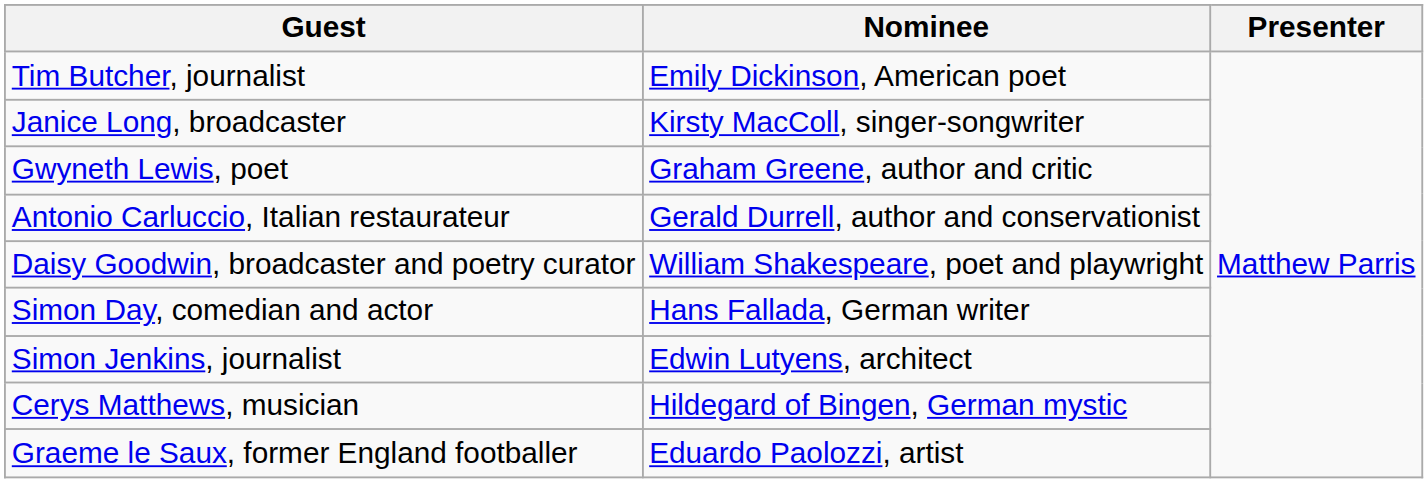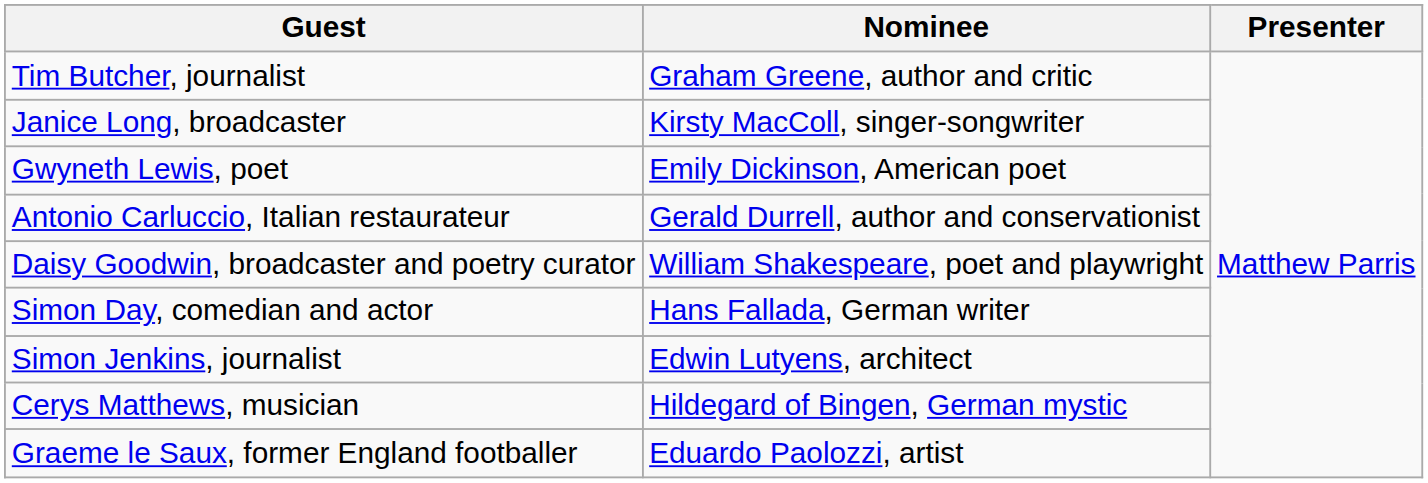 <table class="wikitable">
 <tr>
 <th>Guest</th>
 <th>Nominee</th>
 <th>Presenter</th>
 </tr>
 <tr>
 <td><a href='#'>Tim Butcher</a>, journalist</td>
-<td><a href='#'>Emily Dickinson</a>, American poet</td>
+<td><a href='#'>Graham Greene</a>, author and critic</td>
 <td rowspan="9"><a href='#'>Matthew Parris</a></td>
 </tr>
 <tr>
 <td><a href='#'>Janice Long</a>, broadcaster</td>
 <td><a href='#'>Kirsty MacColl</a>, singer-songwriter</td>
 </tr>
 <tr>
 <td><a href='#'>Gwyneth Lewis</a>, poet</td>
-<td><a href='#'>Graham Greene</a>, author and critic</td>
+<td><a href='#'>Emily Dickinson</a>, American poet</td>
 </tr>
 <tr>
 <td><a href='#'>Antonio Carluccio</a>, Italian restaurateur</td>
 <td><a href='#'>Gerald Durrell</a>, author and conservationist</td>
 </tr>
 <tr>
 <td><a href='#'>Daisy Goodwin</a>, broadcaster and poetry curator</td>
 <td><a href='#'>William Shakespeare</a>, poet and playwright</td>
 </tr>
 <tr>
 <td><a href='#'>Simon Day</a>, comedian and actor</td>
 <td><a href='#'>Hans Fallada</a>, German writer</td>
 </tr>
 <tr>
 <td><a href='#'>Simon Jenkins</a>, journalist</td>
 <td><a href='#'>Edwin Lutyens</a>, architect</td>
 </tr>
 <tr>
 <td><a href='#'>Cerys Matthews</a>, musician</td>
 <td><a href='#'>Hildegard of Bingen</a>, <a href='#'>German mystic</a></td>
 </tr>
 <tr>
 <td><a href='#'>Graeme le Saux</a>, former England footballer</td>
 <td><a href='#'>Eduardo Paolozzi</a>, artist</td>
 </tr>
 </table>
